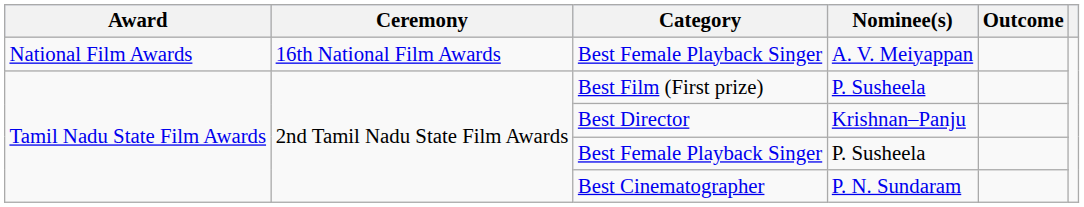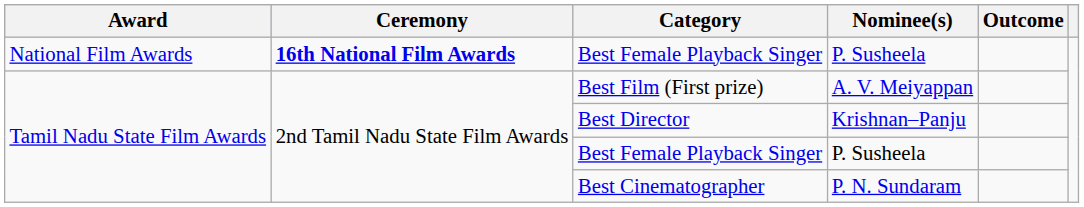 <table class="wikitable">
 <tr style="background:#b0c4de; text-align:center;">
 <th>Award</th>
 <th>Ceremony</th>
 <th>Category</th>
 <th>Nominee(s)</th>
 <th>Outcome</th>
 <th></th>
 </tr>
 <tr>
 <td><a href='#'>National Film Awards</a></td>
-<td><a href='#'>16th National Film Awards</a></td>
+<td><strong><a href='#'>16th National Film Awards</a></strong></td>
 <td><a href='#'>Best Female Playback Singer</a></td>
-<td><a href='#'>A. V. Meiyappan</a></td>
+<td><a href='#'>P. Susheela</a></td>
 <td></td>
 <td style="text-align:center;"  rowspan="5"><br></td>
 </tr>
 <tr>
 <td rowspan="4"><a href='#'>Tamil Nadu State Film Awards</a></td>
 <td rowspan="4">2nd Tamil Nadu State Film Awards</td>
 <td><a href='#'>Best Film</a> (First prize)</td>
-<td><a href='#'>P. Susheela</a></td>
+<td><a href='#'>A. V. Meiyappan</a></td>
 <td></td>
 </tr>
 <tr>
 <td><a href='#'>Best Director</a></td>
 <td><a href='#'>Krishnan–Panju</a></td>
 <td></td>
 </tr>
 <tr>
 <td><a href='#'>Best Female Playback Singer</a></td>
 <td>P. Susheela</td>
 <td></td>
 </tr>
 <tr>
 <td><a href='#'>Best Cinematographer</a></td>
 <td><a href='#'>P. N. Sundaram</a></td>
 <td></td>
 </tr>
 </table>
